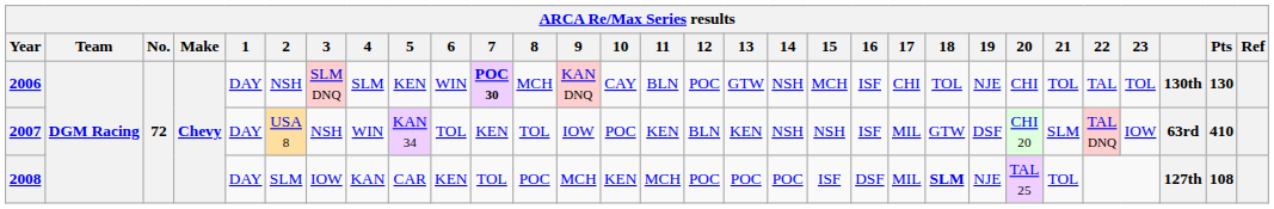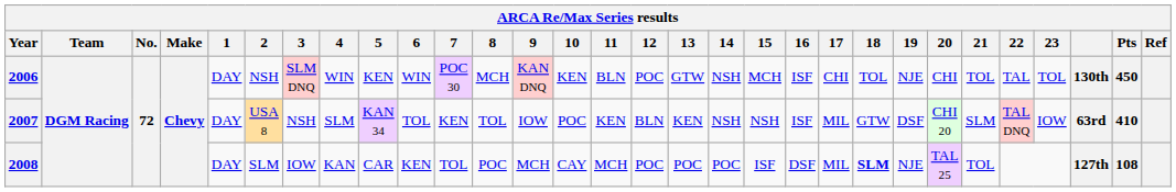 <table class="wikitable" style="text-align:center; font-size:75%">
 <tr>
 <th colspan=45><a href='#'>ARCA Re/Max Series</a> results</th>
 </tr>
 <tr>
 <th>Year</th>
 <th>Team</th>
 <th>No.</th>
 <th>Make</th>
 <th>1</th>
 <th>2</th>
 <th>3</th>
 <th>4</th>
 <th>5</th>
 <th>6</th>
 <th>7</th>
 <th>8</th>
 <th>9</th>
 <th>10</th>
 <th>11</th>
 <th>12</th>
 <th>13</th>
 <th>14</th>
 <th>15</th>
 <th>16</th>
 <th>17</th>
 <th>18</th>
 <th>19</th>
 <th>20</th>
 <th>21</th>
 <th>22</th>
 <th>23</th>
 <th></th>
 <th>Pts</th>
 <th>Ref</th>
 </tr>
 <tr>
 <th><a href='#'>2006</a></th>
 <th rowspan=3><a href='#'>DGM Racing</a></th>
 <th rowspan=3>72</th>
 <th rowspan=3><a href='#'>Chevy</a></th>
 <td><a href='#'>DAY</a></td>
 <td><a href='#'>NSH</a></td>
 <td style="background:#FFCFCF;"><a href='#'>SLM</a><br><small>DNQ</small></td>
-<td><a href='#'>SLM</a></td>
+<td><a href='#'>WIN</a></td>
 <td><a href='#'>KEN</a></td>
 <td><a href='#'>WIN</a></td>
-<td style="background:#EFCFFF;"><strong><a href='#'>POC</a><br><small>30</small></strong></td>
+<td style="background:#EFCFFF;"><a href='#'>POC</a><br><small>30</small></td>
 <td><a href='#'>MCH</a></td>
 <td style="background:#FFCFCF;"><a href='#'>KAN</a><br><small>DNQ</small></td>
-<td><a href='#'>CAY</a></td>
+<td><a href='#'>KEN</a></td>
 <td><a href='#'>BLN</a></td>
 <td><a href='#'>POC</a></td>
 <td><a href='#'>GTW</a></td>
 <td><a href='#'>NSH</a></td>
 <td><a href='#'>MCH</a></td>
 <td><a href='#'>ISF</a></td>
 <td><a href='#'>CHI</a></td>
 <td><a href='#'>TOL</a></td>
 <td><a href='#'>NJE</a></td>
 <td><a href='#'>CHI</a></td>
 <td><a href='#'>TOL</a></td>
 <td><a href='#'>TAL</a></td>
 <td><a href='#'>TOL</a></td>
 <th>130th</th>
-<th>130</th>
+<th>450</th>
 <th></th>
 </tr>
 <tr>
 <th><a href='#'>2007</a></th>
 <td><a href='#'>DAY</a></td>
 <td style="background:#FFDF9F;"><a href='#'>USA</a><br><small>8</small></td>
 <td><a href='#'>NSH</a></td>
-<td><a href='#'>WIN</a></td>
+<td><a href='#'>SLM</a></td>
 <td style="background:#EFCFFF;"><a href='#'>KAN</a><br><small>34</small></td>
 <td><a href='#'>TOL</a></td>
 <td><a href='#'>KEN</a></td>
 <td><a href='#'>TOL</a></td>
 <td><a href='#'>IOW</a></td>
 <td><a href='#'>POC</a></td>
 <td><a href='#'>KEN</a></td>
 <td><a href='#'>BLN</a></td>
 <td><a href='#'>KEN</a></td>
 <td><a href='#'>NSH</a></td>
 <td><a href='#'>NSH</a></td>
 <td><a href='#'>ISF</a></td>
 <td><a href='#'>MIL</a></td>
 <td><a href='#'>GTW</a></td>
 <td><a href='#'>DSF</a></td>
 <td style="background:#DFFFDF;"><a href='#'>CHI</a><br><small>20</small></td>
 <td><a href='#'>SLM</a></td>
 <td style="background:#FFCFCF;"><a href='#'>TAL</a><br><small>DNQ</small></td>
 <td><a href='#'>IOW</a></td>
 <th>63rd</th>
 <th>410</th>
 <th></th>
 </tr>
 <tr>
 <th><a href='#'>2008</a></th>
 <td><a href='#'>DAY</a></td>
 <td><a href='#'>SLM</a></td>
 <td><a href='#'>IOW</a></td>
 <td><a href='#'>KAN</a></td>
 <td><a href='#'>CAR</a></td>
 <td><a href='#'>KEN</a></td>
 <td><a href='#'>TOL</a></td>
 <td><a href='#'>POC</a></td>
 <td><a href='#'>MCH</a></td>
-<td><a href='#'>KEN</a></td>
+<td><a href='#'>CAY</a></td>
 <td><a href='#'>MCH</a></td>
 <td><a href='#'>POC</a></td>
 <td><a href='#'>POC</a></td>
 <td><a href='#'>POC</a></td>
 <td><a href='#'>ISF</a></td>
 <td><a href='#'>DSF</a></td>
 <td><a href='#'>MIL</a></td>
 <td><strong><a href='#'>SLM</a></strong></td>
 <td><a href='#'>NJE</a></td>
 <td style="background:#EFCFFF;"><a href='#'>TAL</a><br><small>25</small></td>
 <td><a href='#'>TOL</a></td>
 <td colspan=2></td>
 <th>127th</th>
 <th>108</th>
 <th></th>
 </tr>
 </table>
